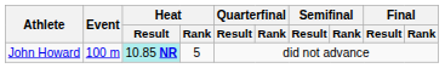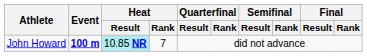 <table class=wikitable style="font-size:90%">
 <tr>
 <th rowspan="2">Athlete</th>
 <th rowspan="2">Event</th>
 <th colspan="2">Heat</th>
 <th colspan="2">Quarterfinal</th>
 <th colspan="2">Semifinal</th>
 <th colspan="2">Final</th>
 </tr>
 <tr style="font-size:95%">
 <th>Result</th>
 <th>Rank</th>
 <th>Result</th>
 <th>Rank</th>
 <th>Result</th>
 <th>Rank</th>
 <th>Result</th>
 <th>Rank</th>
 </tr>
 <tr align=center>
 <td align=left><a href='#'>John Howard</a></td>
-<td align=left><a href='#'>100 m</a></td>
+<td align=left><strong><a href='#'>100 m</a></strong></td>
 <td style="background: paleturquoise;">10.85 <strong><a href='#'>NR</a></strong></td>
-<td>5</td>
+<td>7</td>
 <td colspan=6>did not advance</td>
 </tr>
 </table>
